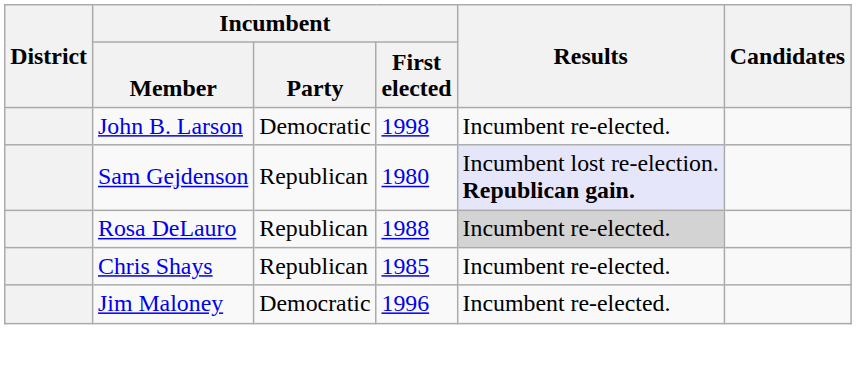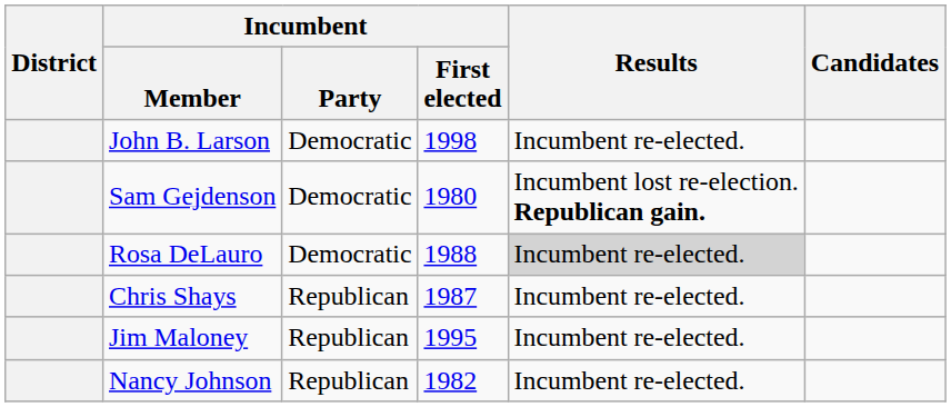 <table class="wikitable sortable">
 <tr>
 <th rowspan=2>District</th>
 <th colspan=3>Incumbent</th>
 <th rowspan=2>Results</th>
 <th rowspan=2 class="unsortable">Candidates</th>
 </tr>
 <tr valign=bottom>
 <th>Member</th>
 <th>Party</th>
 <th>First<br>elected</th>
 </tr>
 <tr>
 <th></th>
 <td><a href='#'>John B. Larson</a></td>
 <td>Democratic</td>
 <td><a href='#'>1998</a></td>
 <td>Incumbent re-elected.</td>
 <td nowrap></td>
 </tr>
 <tr>
 <th></th>
 <td><a href='#'>Sam Gejdenson</a></td>
-<td>Republican</td>
+<td>Democratic</td>
 <td><a href='#'>1980</a></td>
-<td style="background: lavender;">Incumbent lost re-election.<br><strong>Republican gain.</strong></td>
+<td>Incumbent lost re-election.<br><strong>Republican gain.</strong></td>
 <td nowrap></td>
 </tr>
 <tr>
 <th></th>
 <td><a href='#'>Rosa DeLauro</a></td>
-<td>Republican</td>
+<td>Democratic</td>
 <td><a href='#'>1988</a></td>
 <td style="background: lightgrey;">Incumbent re-elected.</td>
 <td nowrap></td>
 </tr>
 <tr>
 <th></th>
 <td><a href='#'>Chris Shays</a></td>
 <td>Republican</td>
-<td><a href='#'>1985</a></td>
+<td><a href='#'>1987</a></td>
 <td>Incumbent re-elected.</td>
 <td nowrap></td>
 </tr>
 <tr>
 <th></th>
 <td><a href='#'>Jim Maloney</a></td>
-<td>Democratic</td>
-<td><a href='#'>1996</a></td>
+<td>Republican</td>
+<td><a href='#'>1995</a></td>
+<td>Incumbent re-elected.</td>
+<td nowrap></td>
+</tr>
+<tr>
+<th></th>
+<td><a href='#'>Nancy Johnson</a></td>
+<td>Republican</td>
+<td><a href='#'>1982</a></td>
 <td>Incumbent re-elected.</td>
 <td nowrap></td>
 </tr>
 </table>
